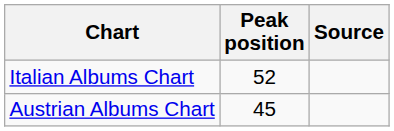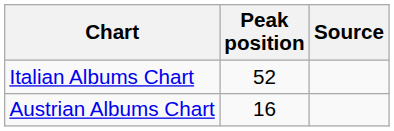 <table class="wikitable">
 <tr>
 <th>Chart</th>
 <th>Peak<br>position</th>
 <th>Source</th>
 </tr>
 <tr>
 <td><a href='#'>Italian Albums Chart</a></td>
 <td align=center>52</td>
 <td></td>
 </tr>
 <tr>
 <td><a href='#'>Austrian Albums Chart</a></td>
-<td align=center>45</td>
+<td align=center>16</td>
 <td></td>
 </tr>
 </table>
